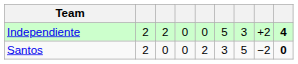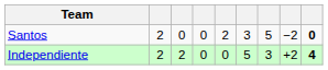 <table class="wikitable" style="text-align: center;">
 <tr>
 <th width=175>Team</th>
 <th width=20></th>
 <th width=20></th>
 <th width=20></th>
 <th width=20></th>
 <th width=20></th>
 <th width=20></th>
 <th width=20></th>
 <th width=20></th>
 </tr>
+<tr>
+<td align=left> <a href='#'>Santos</a></td>
+<td>2</td>
+<td>0</td>
+<td>0</td>
+<td>2</td>
+<td>3</td>
+<td>5</td>
+<td>−2</td>
+<td><strong>0</strong></td>
+</tr>
 <tr bgcolor=#CCFFCC>
 <td align=left> <a href='#'>Independiente</a></td>
 <td>2</td>
 <td>2</td>
 <td>0</td>
 <td>0</td>
 <td>5</td>
 <td>3</td>
 <td>+2</td>
 <td><strong>4</strong></td>
 </tr>
-<tr>
-<td align=left> <a href='#'>Santos</a></td>
-<td>2</td>
-<td>0</td>
-<td>0</td>
-<td>2</td>
-<td>3</td>
-<td>5</td>
-<td>−2</td>
-<td><strong>0</strong></td>
-</tr>
 </table>
